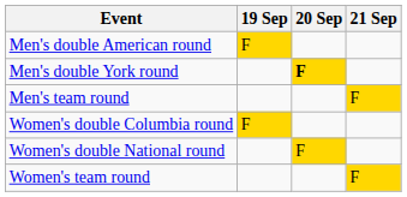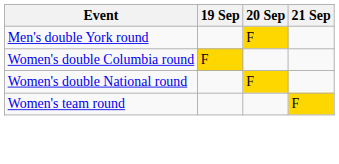 <table class="wikitable olympic-schedule">
 <tr>
 <th>Event</th>
 <th>19 Sep</th>
 <th>20 Sep</th>
 <th>21 Sep</th>
 </tr>
 <tr>
-<td class="event"><a href='#'>Men's double American round</a></td>
+<td class="event"><a href='#'>Men's double York round</a></td>
+<td></td>
 <td bgcolor="gold" class="finals">F</td>
 <td></td>
-<td></td>
-</tr>
-<tr>
-<td class="event"><a href='#'>Men's double York round</a></td>
-<td></td>
-<td bgcolor="gold" class="finals"><strong>F</strong></td>
-<td></td>
-</tr>
-<tr>
-<td class="event"><a href='#'>Men's team round</a></td>
-<td></td>
-<td></td>
-<td bgcolor="gold" class="finals">F</td>
 </tr>
 <tr>
 <td class="event"><a href='#'>Women's double Columbia round</a></td>
 <td bgcolor="gold" class="finals">F</td>
 <td></td>
 <td></td>
 </tr>
 <tr>
 <td class="event"><a href='#'>Women's double National round</a></td>
 <td></td>
 <td bgcolor="gold" class="finals">F</td>
 <td></td>
 </tr>
 <tr>
 <td class="event"><a href='#'>Women's team round</a></td>
 <td></td>
 <td></td>
 <td bgcolor="gold" class="finals">F</td>
 </tr>
 </table>
